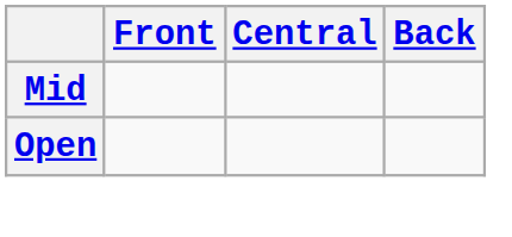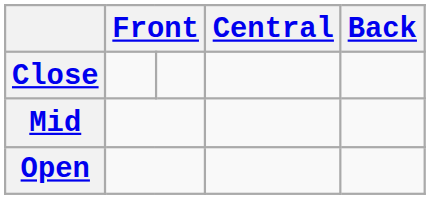 <table class="wikitable" border="1" style="text-align:center">
 <tr>
 <th></th>
 <th colspan="2"><a href='#'>Front</a></th>
 <th><a href='#'>Central</a></th>
 <th><a href='#'>Back</a></th>
+</tr>
+<tr>
+<th><a href='#'>Close</a></th>
+<td></td>
+<td></td>
+<td></td>
+<td></td>
 </tr>
 <tr>
 <th><a href='#'>Mid</a></th>
 <td colspan="2"></td>
 <td></td>
 <td></td>
 </tr>
 <tr>
 <th><a href='#'>Open</a></th>
 <td colspan="2"></td>
 <td></td>
 <td></td>
 </tr>
 </table>
